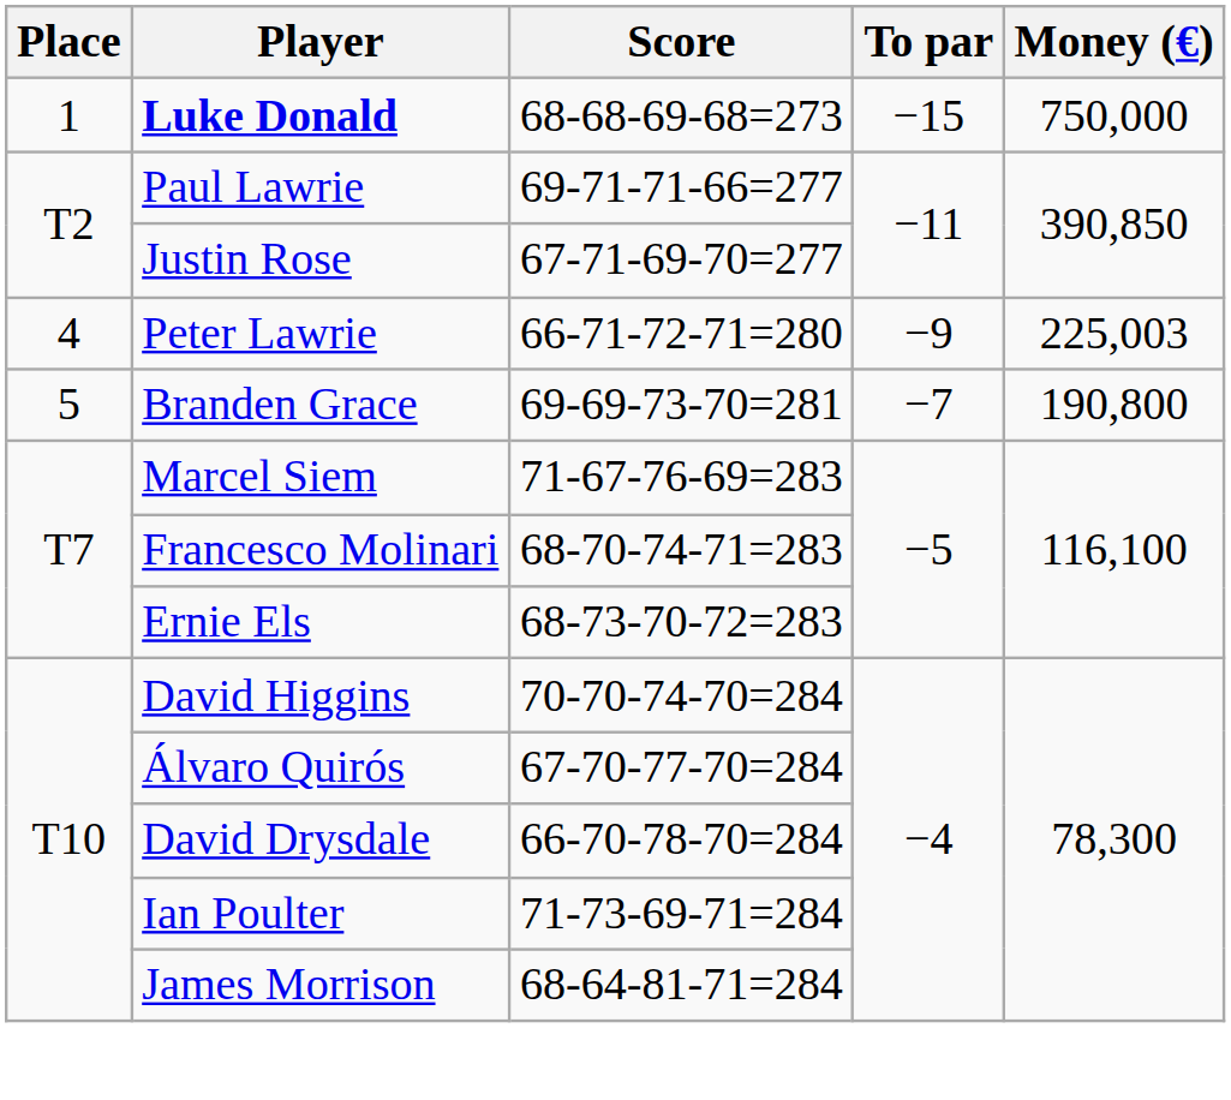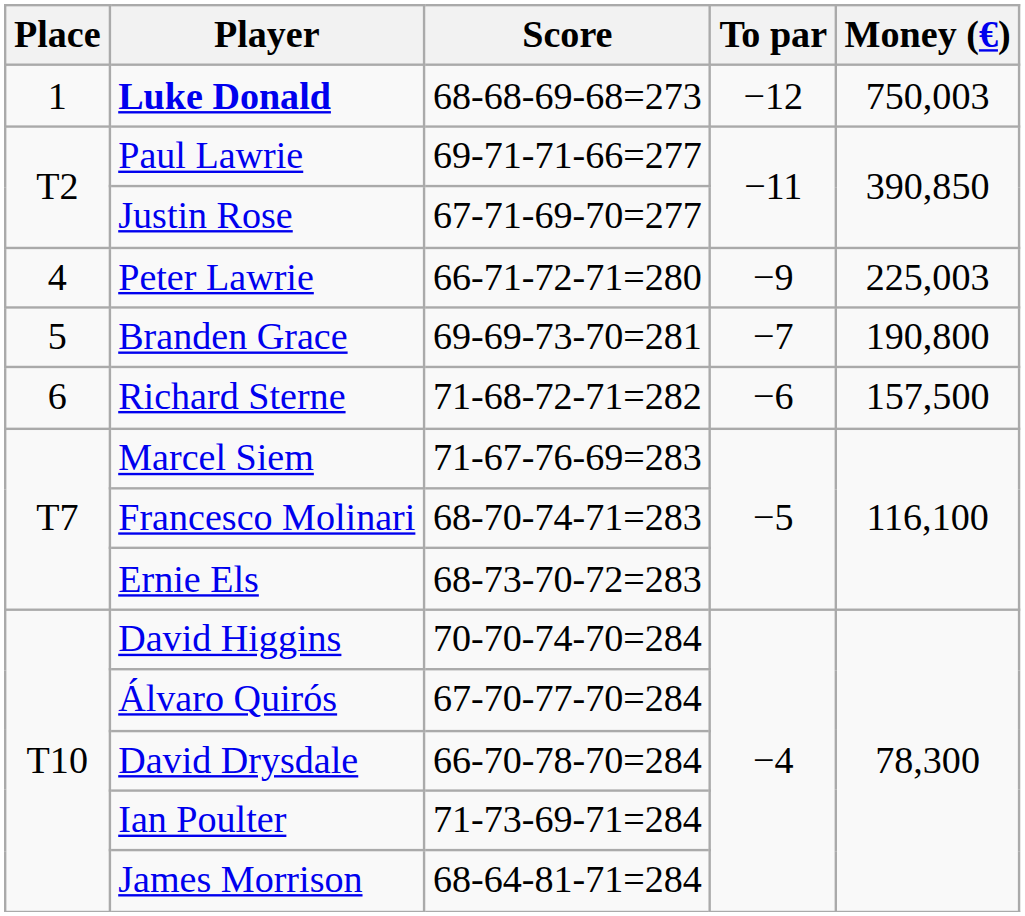 <table class="wikitable">
 <tr>
 <th>Place</th>
 <th>Player</th>
 <th>Score</th>
 <th>To par</th>
 <th>Money (<a href='#'>€</a>)</th>
 </tr>
 <tr>
 <td align=center>1</td>
 <td> <strong><a href='#'>Luke Donald</a></strong></td>
 <td align=center>68-68-69-68=273</td>
-<td align=center>−15</td>
-<td align=center>750,000</td>
+<td align=center>−12</td>
+<td align=center>750,003</td>
 </tr>
 <tr>
 <td rowspan="2" align=center>T2</td>
 <td> <a href='#'>Paul Lawrie</a></td>
 <td align=center>69-71-71-66=277</td>
 <td rowspan="2" align=center>−11</td>
 <td rowspan="2" align=center>390,850</td>
 </tr>
 <tr>
 <td> <a href='#'>Justin Rose</a></td>
 <td align=center>67-71-69-70=277</td>
 </tr>
 <tr>
 <td align=center>4</td>
 <td> <a href='#'>Peter Lawrie</a></td>
 <td align=center>66-71-72-71=280</td>
 <td align=center>−9</td>
 <td align=center>225,003</td>
 </tr>
 <tr>
 <td align=center>5</td>
 <td> <a href='#'>Branden Grace</a></td>
 <td align=center>69-69-73-70=281</td>
 <td align=center>−7</td>
 <td align=center>190,800</td>
+</tr>
+<tr>
+<td align=center>6</td>
+<td> <a href='#'>Richard Sterne</a></td>
+<td align=center>71-68-72-71=282</td>
+<td align=center>−6</td>
+<td align=center>157,500</td>
 </tr>
 <tr>
 <td rowspan="3" align=center>T7</td>
 <td> <a href='#'>Marcel Siem</a></td>
 <td align=center>71-67-76-69=283</td>
 <td rowspan="3" align=center>−5</td>
 <td rowspan=3 align=center>116,100</td>
 </tr>
 <tr>
 <td> <a href='#'>Francesco Molinari</a></td>
 <td align=center>68-70-74-71=283</td>
 </tr>
 <tr>
 <td> <a href='#'>Ernie Els</a></td>
 <td align=center>68-73-70-72=283</td>
 </tr>
 <tr>
 <td rowspan="5" align=center>T10</td>
 <td> <a href='#'>David Higgins</a></td>
 <td align=center>70-70-74-70=284</td>
 <td rowspan="5" align=center>−4</td>
 <td rowspan=5 align=center>78,300</td>
 </tr>
 <tr>
 <td> <a href='#'>Álvaro Quirós</a></td>
 <td align=center>67-70-77-70=284</td>
 </tr>
 <tr>
 <td> <a href='#'>David Drysdale</a></td>
 <td align=center>66-70-78-70=284</td>
 </tr>
 <tr>
 <td> <a href='#'>Ian Poulter</a></td>
 <td align=center>71-73-69-71=284</td>
 </tr>
 <tr>
 <td> <a href='#'>James Morrison</a></td>
 <td align=center>68-64-81-71=284</td>
 </tr>
 </table>
